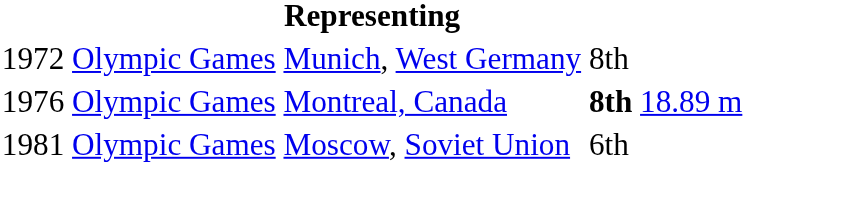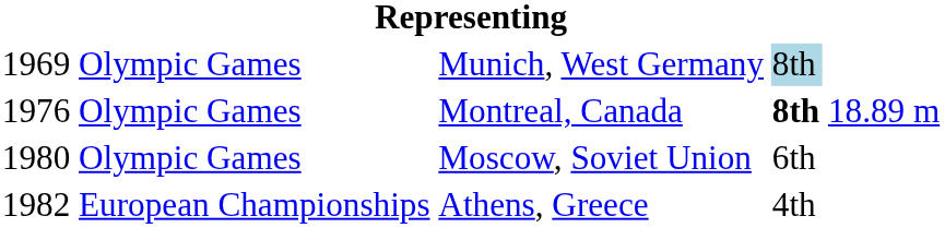 <table>
 <tr>
 <th colspan="5">Representing </th>
 </tr>
 <tr>
-<td>1972</td>
+<td>1969</td>
 <td><a href='#'>Olympic Games</a></td>
 <td><a href='#'>Munich</a>, <a href='#'>West Germany</a></td>
-<td>8th</td>
+<td style="background: lightblue;">8th</td>
 <td></td>
 </tr>
 <tr>
 <td>1976</td>
 <td><a href='#'>Olympic Games</a></td>
 <td><a href='#'>Montreal, Canada</a></td>
 <td><strong>8th</strong></td>
 <td><a href='#'>18.89 m</a></td>
 </tr>
 <tr>
-<td>1981</td>
+<td>1980</td>
 <td><a href='#'>Olympic Games</a></td>
 <td><a href='#'>Moscow</a>, <a href='#'>Soviet Union</a></td>
 <td>6th</td>
 <td></td>
 </tr>
+<tr>
+<td>1982</td>
+<td><a href='#'>European Championships</a></td>
+<td><a href='#'>Athens</a>, <a href='#'>Greece</a></td>
+<td>4th</td>
+<td></td>
+</tr>
 </table>
